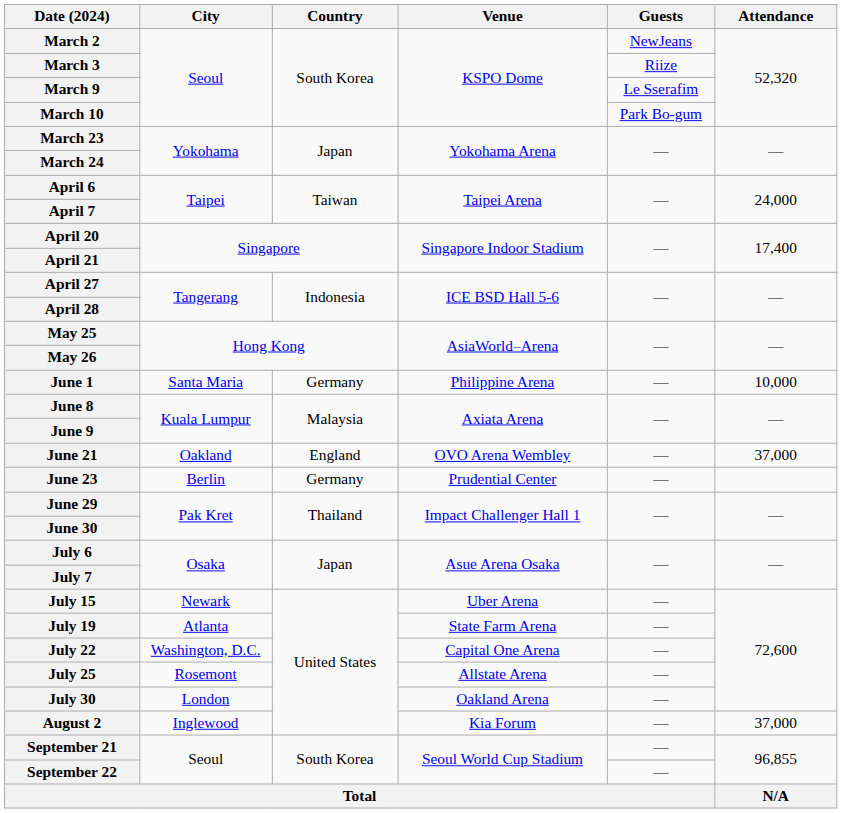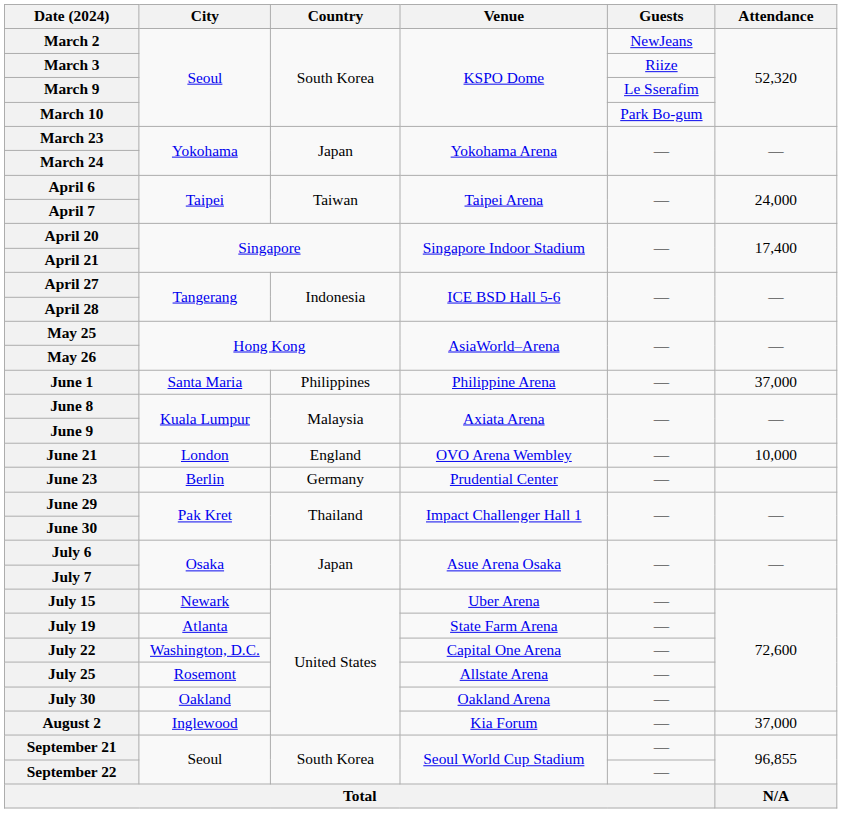 <table class="wikitable plainrowheaders" style="text-align:center;">
 <tr>
 <th scope="col" style="width:10.5em;">Date (2024)</th>
 <th scope="col" style="width:10em;">City</th>
 <th scope="col" style="width:10em;">Country</th>
 <th scope="col" style="width:18em;">Venue</th>
 <th scope="col" style="width:8em;">Guests</th>
 <th scope="col" style="width:9em;">Attendance</th>
 </tr>
 <tr>
 <th scope="row" style="text-align:center">March 2</th>
 <td rowspan="4"><a href='#'>Seoul</a></td>
 <td rowspan="4">South Korea</td>
 <td rowspan="4"><a href='#'>KSPO Dome</a></td>
 <td><a href='#'>NewJeans</a></td>
 <td rowspan="4">52,320</td>
 </tr>
 <tr>
 <th scope="row" style="text-align:center">March 3</th>
 <td><a href='#'>Riize</a></td>
 </tr>
 <tr>
 <th scope="row" style="text-align:center">March 9</th>
 <td><a href='#'>Le Sserafim</a></td>
 </tr>
 <tr>
 <th scope="row" style="text-align:center">March 10</th>
 <td><a href='#'>Park Bo-gum</a></td>
 </tr>
 <tr>
 <th scope="row" style="text-align:center">March 23</th>
 <td rowspan="2"><a href='#'>Yokohama</a></td>
 <td rowspan="2">Japan</td>
 <td rowspan="2"><a href='#'>Yokohama Arena</a></td>
 <td rowspan="2">—</td>
 <td rowspan="2">—</td>
 </tr>
 <tr>
 <th scope="row" style="text-align:center">March 24</th>
 </tr>
 <tr>
 <th scope="row" style="text-align:center">April 6</th>
 <td rowspan="2"><a href='#'>Taipei</a></td>
 <td rowspan="2">Taiwan</td>
 <td rowspan="2"><a href='#'>Taipei Arena</a></td>
 <td rowspan="2">—</td>
 <td rowspan="2">24,000</td>
 </tr>
 <tr>
 <th scope="row" style="text-align:center">April 7</th>
 </tr>
 <tr>
 <th scope="row" style="text-align:center">April 20</th>
 <td colspan="2" rowspan="2"><a href='#'>Singapore</a></td>
 <td rowspan="2"><a href='#'>Singapore Indoor Stadium</a></td>
 <td rowspan="2">—</td>
 <td rowspan="2">17,400</td>
 </tr>
 <tr>
 <th scope="row" style="text-align:center">April 21</th>
 </tr>
 <tr>
 <th scope="row" style="text-align:center">April 27</th>
 <td rowspan="2"><a href='#'>Tangerang</a></td>
 <td rowspan="2">Indonesia</td>
 <td rowspan="2"><a href='#'>ICE BSD Hall 5-6</a></td>
 <td rowspan="2">—</td>
 <td rowspan="2">—</td>
 </tr>
 <tr>
 <th scope="row" style="text-align:center">April 28</th>
 </tr>
 <tr>
 <th scope="row" style="text-align:center">May 25</th>
 <td colspan="2" rowspan="2"><a href='#'>Hong Kong</a></td>
 <td rowspan="2"><a href='#'>AsiaWorld–Arena</a></td>
 <td rowspan="2">—</td>
 <td rowspan="2">—</td>
 </tr>
 <tr>
 <th scope="row" style="text-align:center">May 26</th>
 </tr>
 <tr>
 <th scope="row" style="text-align:center">June 1</th>
 <td><a href='#'>Santa Maria</a></td>
-<td>Germany</td>
+<td>Philippines</td>
 <td><a href='#'>Philippine Arena</a></td>
 <td — rowspan="1">—</td>
-<td>10,000</td>
+<td — rowspan="1">37,000</td>
 </tr>
 <tr>
 <th scope="row" style="text-align:center">June 8</th>
 <td rowspan="2"><a href='#'>Kuala Lumpur</a></td>
 <td rowspan="2">Malaysia</td>
 <td rowspan="2"><a href='#'>Axiata Arena</a></td>
 <td rowspan="2">—</td>
 <td rowspan="2">—</td>
 </tr>
 <tr>
 <th scope="row" style="text-align:center">June 9</th>
 </tr>
 <tr>
 <th scope="row" style="text-align:center">June 21</th>
-<td><a href='#'>Oakland</a></td>
+<td><a href='#'>London</a></td>
 <td>England</td>
 <td><a href='#'>OVO Arena Wembley</a></td>
 <td>—</td>
-<td — rowspan="1">37,000</td>
+<td>10,000</td>
 </tr>
 <tr>
 <th scope="row" style="text-align:center">June 23</th>
 <td><a href='#'>Berlin</a></td>
 <td>Germany</td>
 <td><a href='#'>Prudential Center</a></td>
 <td>—</td>
 <td></td>
 </tr>
 <tr>
 <th scope="row" style="text-align:center">June 29</th>
 <td rowspan="2"><a href='#'>Pak Kret</a></td>
 <td rowspan="2">Thailand</td>
 <td rowspan="2"><a href='#'>Impact Challenger Hall 1</a></td>
 <td rowspan="2">—</td>
 <td rowspan="2">—</td>
 </tr>
 <tr>
 <th scope="row" style="text-align:center">June 30</th>
 </tr>
 <tr>
 <th scope="row" style="text-align:center">July 6</th>
 <td rowspan="2"><a href='#'>Osaka</a></td>
 <td rowspan="2">Japan</td>
 <td rowspan="2"><a href='#'>Asue Arena Osaka</a></td>
 <td rowspan="2">—</td>
 <td rowspan="2">—</td>
 </tr>
 <tr>
 <th scope="row" style="text-align:center">July 7</th>
 </tr>
 <tr>
 <th scope="row" style="text-align:center">July 15</th>
 <td><a href='#'>Newark</a></td>
 <td rowspan="6">United States</td>
 <td><a href='#'>Uber Arena</a></td>
 <td>—</td>
 <td rowspan="5">72,600</td>
 </tr>
 <tr>
 <th scope="row" style="text-align:center">July 19</th>
 <td><a href='#'>Atlanta</a></td>
 <td><a href='#'>State Farm Arena</a></td>
 <td>—</td>
 </tr>
 <tr>
 <th scope="row" style="text-align:center">July 22</th>
 <td><a href='#'>Washington, D.C.</a></td>
 <td><a href='#'>Capital One Arena</a></td>
 <td>—</td>
 </tr>
 <tr>
 <th scope="row" style="text-align:center">July 25</th>
 <td><a href='#'>Rosemont</a></td>
 <td><a href='#'>Allstate Arena</a></td>
 <td>—</td>
 </tr>
 <tr>
 <th scope="row" style="text-align:center">July 30</th>
-<td><a href='#'>London</a></td>
+<td><a href='#'>Oakland</a></td>
 <td><a href='#'>Oakland Arena</a></td>
 <td>—</td>
 </tr>
 <tr>
 <th scope="row" style="text-align:center">August 2</th>
 <td><a href='#'>Inglewood</a></td>
 <td><a href='#'>Kia Forum</a></td>
 <td>—</td>
 <td — rowspan="1">37,000</td>
 </tr>
 <tr>
 <th scope="row" style="text-align:center">September 21</th>
 <td rowspan="2">Seoul</td>
 <td rowspan="2">South Korea</td>
 <td rowspan="2"><a href='#'>Seoul World Cup Stadium</a></td>
 <td rowspan="1">—</td>
 <td rowspan="2">96,855</td>
 </tr>
 <tr>
 <th scope="row" style="text-align:center">September 22</th>
 <td>—</td>
 </tr>
 <tr>
 <th colspan="5">Total</th>
 <th>N/A</th>
 </tr>
 </table>
